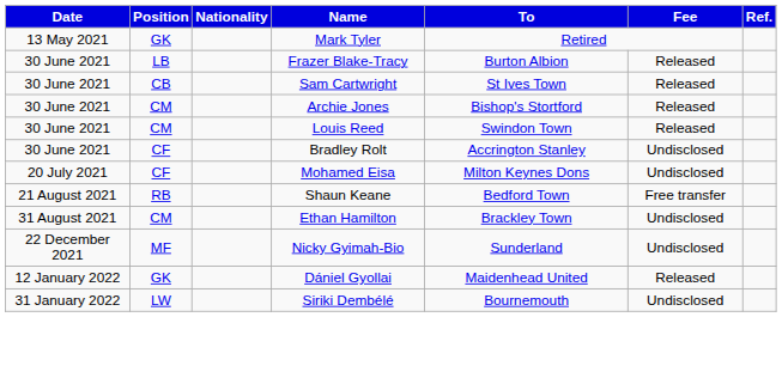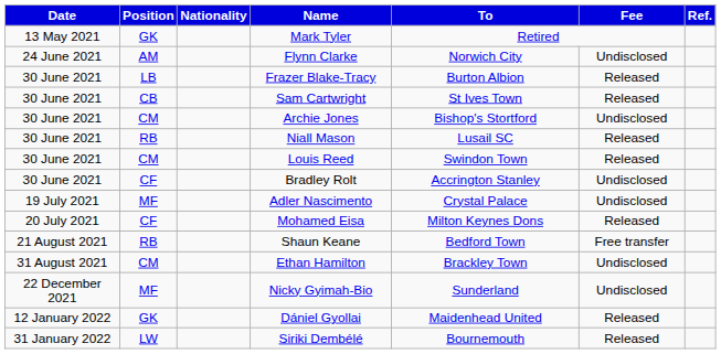 <table class="wikitable"  style="text-align:center; font-size:90%; ">
 <tr>
 <th style="color:#ffffff; background:#0000dd; width:120px;">Date</th>
 <th style="color:#ffffff; background:#0000dd; width:50px;">Position</th>
 <th style="color:#ffffff; background:#0000dd; width:50px;">Nationality</th>
 <th style="color:#ffffff; background:#0000dd; width:150px;">Name</th>
 <th style="color:#ffffff; background:#0000dd; width:200px;">To</th>
 <th style="color:#ffffff; background:#0000dd; width:110px;">Fee</th>
 <th style="color:#ffffff; background:#0000dd; width:25px;">Ref.</th>
 </tr>
 <tr>
 <td>13 May 2021</td>
 <td><a href='#'>GK</a></td>
 <td></td>
 <td><a href='#'>Mark Tyler</a></td>
 <td colspan="2"><a href='#'>Retired</a></td>
+<td></td>
+</tr>
+<tr>
+<td>24 June 2021</td>
+<td><a href='#'>AM</a></td>
+<td></td>
+<td><a href='#'>Flynn Clarke</a></td>
+<td> <a href='#'>Norwich City</a></td>
+<td>Undisclosed</td>
 <td></td>
 </tr>
 <tr>
 <td>30 June 2021</td>
 <td><a href='#'>LB</a></td>
 <td></td>
 <td><a href='#'>Frazer Blake-Tracy</a></td>
 <td> <a href='#'>Burton Albion</a></td>
 <td>Released</td>
 <td></td>
 </tr>
 <tr>
 <td>30 June 2021</td>
 <td><a href='#'>CB</a></td>
 <td></td>
 <td><a href='#'>Sam Cartwright</a></td>
 <td> <a href='#'>St Ives Town</a></td>
 <td>Released</td>
 <td></td>
 </tr>
 <tr>
 <td>30 June 2021</td>
 <td><a href='#'>CM</a></td>
 <td></td>
 <td><a href='#'>Archie Jones</a></td>
 <td> <a href='#'>Bishop's Stortford</a></td>
+<td>Undisclosed</td>
+<td></td>
+</tr>
+<tr>
+<td>30 June 2021</td>
+<td><a href='#'>RB</a></td>
+<td></td>
+<td><a href='#'>Niall Mason</a></td>
+<td> <a href='#'>Lusail SC</a></td>
 <td>Released</td>
 <td></td>
 </tr>
 <tr>
 <td>30 June 2021</td>
 <td><a href='#'>CM</a></td>
 <td></td>
 <td><a href='#'>Louis Reed</a></td>
 <td> <a href='#'>Swindon Town</a></td>
 <td>Released</td>
 <td></td>
 </tr>
 <tr>
 <td>30 June 2021</td>
 <td><a href='#'>CF</a></td>
 <td></td>
 <td>Bradley Rolt</td>
 <td> <a href='#'>Accrington Stanley</a></td>
 <td>Undisclosed</td>
 <td></td>
 </tr>
 <tr>
+<td>19 July 2021</td>
+<td><a href='#'>MF</a></td>
+<td></td>
+<td><a href='#'>Adler Nascimento</a></td>
+<td> <a href='#'>Crystal Palace</a></td>
+<td>Undisclosed</td>
+<td></td>
+</tr>
+<tr>
 <td>20 July 2021</td>
 <td><a href='#'>CF</a></td>
 <td></td>
 <td><a href='#'>Mohamed Eisa</a></td>
 <td> <a href='#'>Milton Keynes Dons</a></td>
-<td>Undisclosed</td>
+<td>Released</td>
 <td></td>
 </tr>
 <tr>
 <td>21 August 2021</td>
 <td><a href='#'>RB</a></td>
 <td></td>
 <td>Shaun Keane</td>
 <td> <a href='#'>Bedford Town</a></td>
 <td>Free transfer</td>
 <td></td>
 </tr>
 <tr>
 <td>31 August 2021</td>
 <td><a href='#'>CM</a></td>
 <td></td>
 <td><a href='#'>Ethan Hamilton</a></td>
 <td> <a href='#'>Brackley Town</a></td>
 <td>Undisclosed</td>
 <td></td>
 </tr>
 <tr>
 <td>22 December 2021</td>
 <td><a href='#'>MF</a></td>
 <td></td>
 <td><a href='#'>Nicky Gyimah-Bio</a></td>
 <td> <a href='#'>Sunderland</a></td>
 <td>Undisclosed</td>
 <td></td>
 </tr>
 <tr>
 <td>12 January 2022</td>
 <td><a href='#'>GK</a></td>
 <td></td>
 <td><a href='#'>Dániel Gyollai</a></td>
 <td> <a href='#'>Maidenhead United</a></td>
 <td>Released</td>
 <td></td>
 </tr>
 <tr>
 <td>31 January 2022</td>
 <td><a href='#'>LW</a></td>
 <td></td>
 <td><a href='#'>Siriki Dembélé</a></td>
 <td> <a href='#'>Bournemouth</a></td>
-<td>Undisclosed</td>
+<td>Released</td>
 <td></td>
 </tr>
 </table>
